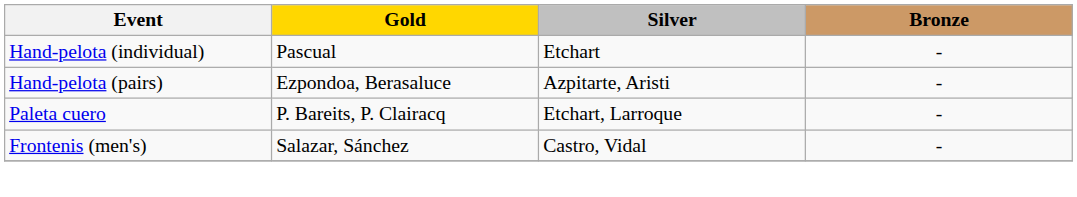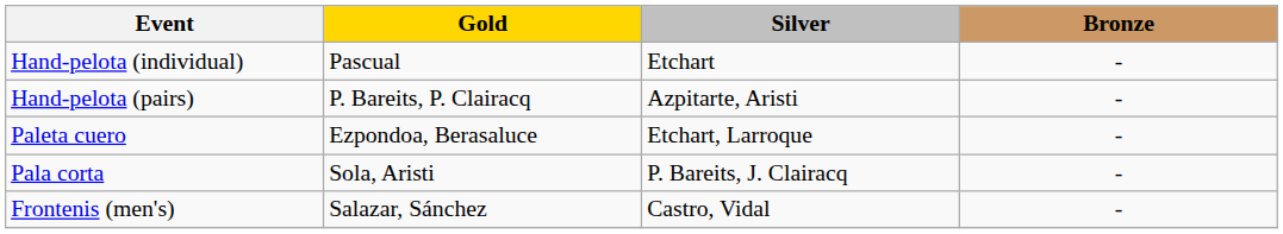 <table class="wikitable" style="max-width: 23cm; width: 100%">
 <tr>
 <th scope="col">Event</th>
 <th scope="col" style="background-color:gold; width:25%">Gold</th>
 <th scope="col" style="background-color:silver; width:25%; width:25%">Silver</th>
 <th scope="col" style="background-color:#cc9966; width:25%">Bronze</th>
 </tr>
 <tr>
 <td><a href='#'>Hand-pelota</a> (individual)</td>
 <td> Pascual</td>
 <td> Etchart</td>
 <td align=center>-</td>
 </tr>
 <tr>
 <td><a href='#'>Hand-pelota</a> (pairs)</td>
-<td> Ezpondoa, Berasaluce</td>
+<td> P. Bareits, P. Clairacq</td>
 <td> Azpitarte, Aristi</td>
 <td align=center>-</td>
 </tr>
 <tr>
 <td><a href='#'>Paleta cuero</a></td>
-<td> P. Bareits, P. Clairacq</td>
+<td> Ezpondoa, Berasaluce</td>
 <td> Etchart, Larroque</td>
+<td align=center>-</td>
+</tr>
+<tr>
+<td><a href='#'>Pala corta</a></td>
+<td> Sola, Aristi</td>
+<td> P. Bareits, J. Clairacq</td>
 <td align=center>-</td>
 </tr>
 <tr>
 <td><a href='#'>Frontenis</a> (men's)</td>
 <td> Salazar, Sánchez</td>
 <td> Castro, Vidal</td>
 <td align=center>-</td>
 </tr>
 <tr>
 </tr>
 </table>
